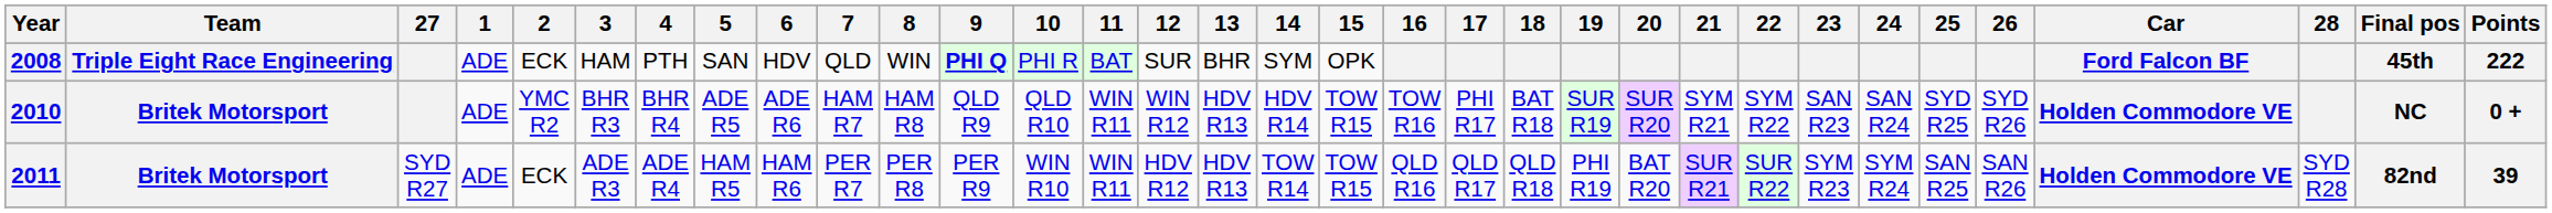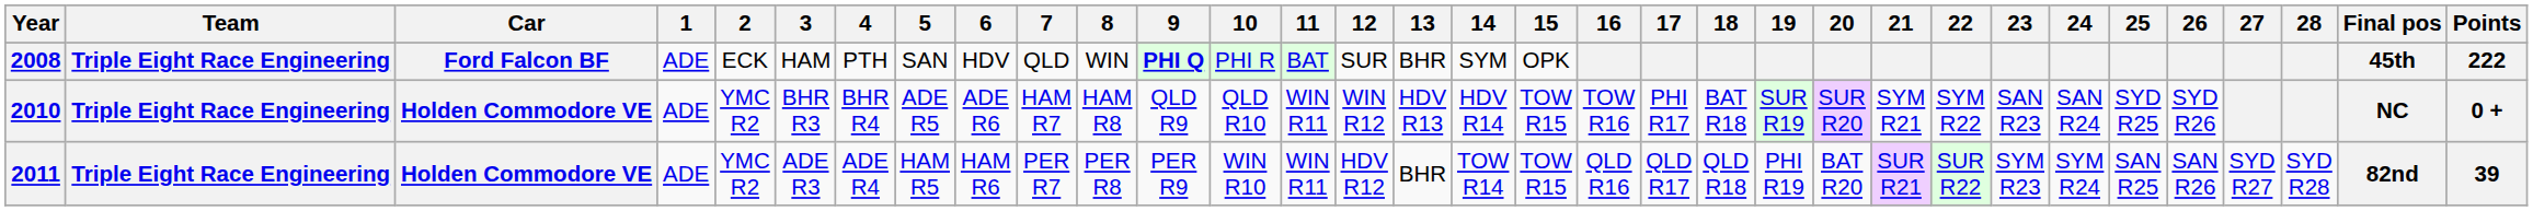 <table class="wikitable" style="text-align:center; font-size:75%">
 <tr>
 <th>Year</th>
 <th>Team</th>
-<th>27</th>
+<th>Car</th>
 <th>1</th>
 <th>2</th>
 <th>3</th>
 <th>4</th>
 <th>5</th>
 <th>6</th>
 <th>7</th>
 <th>8</th>
 <th>9</th>
 <th>10</th>
 <th>11</th>
 <th>12</th>
 <th>13</th>
 <th>14</th>
 <th>15</th>
 <th>16</th>
 <th>17</th>
 <th>18</th>
 <th>19</th>
 <th>20</th>
 <th>21</th>
 <th>22</th>
 <th>23</th>
 <th>24</th>
 <th>25</th>
 <th>26</th>
-<th>Car</th>
+<th>27</th>
 <th>28</th>
 <th>Final pos</th>
 <th>Points</th>
 </tr>
 <tr>
 <th><a href='#'>2008</a></th>
 <th nowrap><a href='#'>Triple Eight Race Engineering</a></th>
-<th></th>
+<th nowrap><a href='#'>Ford Falcon BF</a></th>
 <td><a href='#'>ADE</a></td>
 <td>ECK</td>
 <td>HAM</td>
 <td>PTH</td>
 <td>SAN</td>
 <td>HDV</td>
 <td>QLD</td>
 <td>WIN</td>
 <td style="background:#dfffdf;"><strong><a href='#'>PHI Q</a><br></strong></td>
 <td style="background:#dfffdf;"><a href='#'>PHI R</a><br></td>
 <td style="background:#dfffdf;"><a href='#'>BAT</a><br></td>
 <td>SUR</td>
 <td>BHR</td>
 <td>SYM</td>
 <td>OPK</td>
 <th></th>
 <th></th>
 <th></th>
 <th></th>
 <th></th>
 <th></th>
 <th></th>
 <th></th>
 <th></th>
 <th></th>
 <th></th>
-<th nowrap><a href='#'>Ford Falcon BF</a></th>
+<th></th>
 <th></th>
 <th>45th</th>
 <th>222</th>
 </tr>
 <tr>
 <th><a href='#'>2010</a></th>
-<th nowrap><a href='#'>Britek Motorsport</a></th>
-<th></th>
+<th nowrap><a href='#'>Triple Eight Race Engineering</a></th>
+<th nowrap><a href='#'>Holden Commodore VE</a></th>
 <td><a href='#'>ADE</a></td>
 <td><a href='#'>YMC <br> R2</a></td>
 <td><a href='#'>BHR <br> R3</a></td>
 <td><a href='#'>BHR <br> R4</a></td>
 <td><a href='#'>ADE <br> R5</a></td>
 <td><a href='#'>ADE <br> R6</a></td>
 <td><a href='#'>HAM <br> R7</a></td>
 <td><a href='#'>HAM <br> R8</a></td>
 <td><a href='#'>QLD <br> R9</a></td>
 <td><a href='#'>QLD <br> R10</a></td>
 <td><a href='#'>WIN <br> R11</a></td>
 <td><a href='#'>WIN <br> R12</a></td>
 <td><a href='#'>HDV <br> R13</a></td>
 <td><a href='#'>HDV <br> R14</a></td>
 <td><a href='#'>TOW <br> R15</a></td>
 <td><a href='#'>TOW <br> R16</a></td>
 <td><a href='#'>PHI <br> R17</a></td>
 <td><a href='#'>BAT <br> R18</a></td>
 <td style="background:#dfffdf;"><a href='#'>SUR <br> R19</a><br></td>
 <td style="background:#efcfff;"><a href='#'>SUR <br> R20</a><br></td>
 <td><a href='#'>SYM <br> R21</a></td>
 <td><a href='#'>SYM <br> R22</a></td>
 <td><a href='#'>SAN <br> R23</a></td>
 <td><a href='#'>SAN <br> R24</a></td>
 <td><a href='#'>SYD <br> R25</a></td>
 <td><a href='#'>SYD <br> R26</a></td>
-<th nowrap><a href='#'>Holden Commodore VE</a></th>
+<th></th>
 <th></th>
 <th>NC</th>
 <th>0 +</th>
 </tr>
 <tr>
 <th><a href='#'>2011</a></th>
-<th nowrap><a href='#'>Britek Motorsport</a></th>
-<td><a href='#'>SYD <br> R27</a></td>
+<th nowrap><a href='#'>Triple Eight Race Engineering</a></th>
+<th nowrap><a href='#'>Holden Commodore VE</a></th>
 <td><a href='#'>ADE</a></td>
-<td>ECK</td>
+<td><a href='#'>YMC <br> R2</a></td>
 <td><a href='#'>ADE <br> R3</a></td>
 <td><a href='#'>ADE <br> R4</a></td>
 <td><a href='#'>HAM <br> R5</a></td>
 <td><a href='#'>HAM <br> R6</a></td>
 <td><a href='#'>PER <br> R7</a></td>
 <td><a href='#'>PER <br> R8</a></td>
 <td><a href='#'>PER <br> R9</a></td>
 <td><a href='#'>WIN <br> R10</a></td>
 <td><a href='#'>WIN <br> R11</a></td>
 <td><a href='#'>HDV <br> R12</a></td>
-<td><a href='#'>HDV <br> R13</a></td>
+<td>BHR</td>
 <td><a href='#'>TOW <br> R14</a></td>
 <td><a href='#'>TOW <br> R15</a></td>
 <td><a href='#'>QLD <br> R16</a></td>
 <td><a href='#'>QLD <br> R17</a></td>
 <td><a href='#'>QLD <br> R18</a></td>
 <td><a href='#'>PHI <br> R19</a></td>
 <td><a href='#'>BAT <br> R20</a></td>
 <td style="background:#efcfff;"><a href='#'>SUR <br> R21</a><br></td>
 <td style="background:#dfffdf;"><a href='#'>SUR <br> R22</a><br></td>
 <td><a href='#'>SYM <br> R23</a></td>
 <td><a href='#'>SYM <br> R24</a></td>
 <td><a href='#'>SAN <br> R25</a></td>
 <td><a href='#'>SAN <br> R26</a></td>
-<th nowrap><a href='#'>Holden Commodore VE</a></th>
+<td><a href='#'>SYD <br> R27</a></td>
 <td><a href='#'>SYD <br> R28</a></td>
 <th>82nd</th>
 <th>39</th>
 </tr>
 </table>
